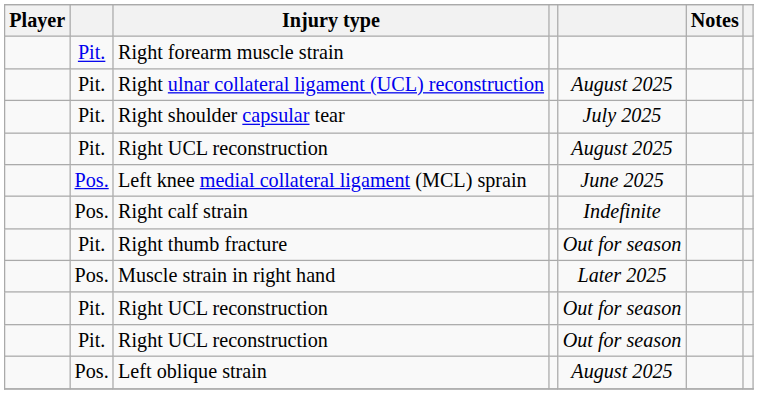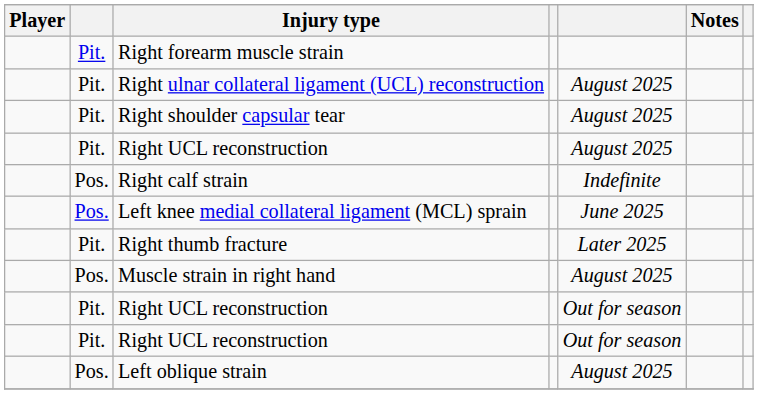 <table class="wikitable sortable">
 <tr>
 </tr>
 <tr>
 <th>Player</th>
 <th></th>
 <th>Injury type</th>
 <th></th>
 <th></th>
 <th class="unsortable">Notes</th>
 <th class="unsortable"></th>
 </tr>
 <tr>
 <td align=left></td>
 <td align=center><a href='#'>Pit.</a></td>
 <td>Right forearm muscle strain</td>
 <td align=center></td>
 <td align=center></td>
 <td></td>
 <td align=center></td>
 </tr>
 <tr>
 <td align=left></td>
 <td align=center>Pit.</td>
 <td>Right <a href='#'>ulnar collateral ligament (UCL) reconstruction</a></td>
 <td align=center></td>
 <td align=center><em>August 2025</em></td>
 <td></td>
 <td align=center></td>
 </tr>
 <tr>
 <td align=left></td>
 <td align=center>Pit.</td>
 <td>Right shoulder <a href='#'>capsular</a> tear</td>
 <td align=center></td>
-<td align=center><em>July 2025</em></td>
+<td align=center><em>August 2025</em></td>
 <td></td>
 <td align=center></td>
 </tr>
 <tr>
 <td align=left></td>
 <td align=center>Pit.</td>
 <td>Right UCL reconstruction</td>
 <td align=center></td>
 <td align=center><em>August 2025</em></td>
 <td></td>
 <td align=center></td>
 </tr>
 <tr>
 <td align=left></td>
+<td align=center>Pos.</td>
+<td>Right calf strain</td>
+<td align=center></td>
+<td align=center><em>Indefinite</em></td>
+<td></td>
+<td align=center></td>
+</tr>
+<tr>
+<td align=left></td>
 <td align=center><a href='#'>Pos.</a></td>
 <td>Left knee <a href='#'>medial collateral ligament</a> (MCL) sprain</td>
 <td align=center></td>
 <td align=center><em>June 2025</em></td>
 <td></td>
 <td align=center></td>
 </tr>
 <tr>
 <td align=left></td>
-<td align=center>Pos.</td>
-<td>Right calf strain</td>
-<td align=center></td>
-<td align=center><em>Indefinite</em></td>
-<td></td>
-<td align=center></td>
-</tr>
-<tr>
-<td align=left></td>
 <td align=center>Pit.</td>
 <td>Right thumb fracture</td>
 <td align=center></td>
-<td align=center><em>Out for season</em></td>
+<td align=center><em>Later 2025</em></td>
 <td></td>
 <td align=center></td>
 </tr>
 <tr>
 <td align=left></td>
 <td align=center>Pos.</td>
 <td>Muscle strain in right hand</td>
 <td align=center></td>
-<td align=center><em>Later 2025</em></td>
+<td align=center><em>August 2025</em></td>
 <td></td>
 <td align=center></td>
 </tr>
 <tr>
 <td align=left></td>
 <td align=center>Pit.</td>
 <td>Right UCL reconstruction</td>
 <td align=center></td>
 <td align=center><em>Out for season</em></td>
 <td></td>
 <td align=center></td>
 </tr>
 <tr>
 <td align=left></td>
 <td align=center>Pit.</td>
 <td>Right UCL reconstruction</td>
 <td align=center></td>
 <td align=center><em>Out for season</em></td>
 <td></td>
 <td align=center></td>
 </tr>
 <tr>
 <td align=left></td>
 <td align=center>Pos.</td>
 <td>Left oblique strain</td>
 <td align=center></td>
 <td align=center><em>August 2025</em></td>
 <td></td>
 <td align=center></td>
 </tr>
 <tr>
 </tr>
 </table>
